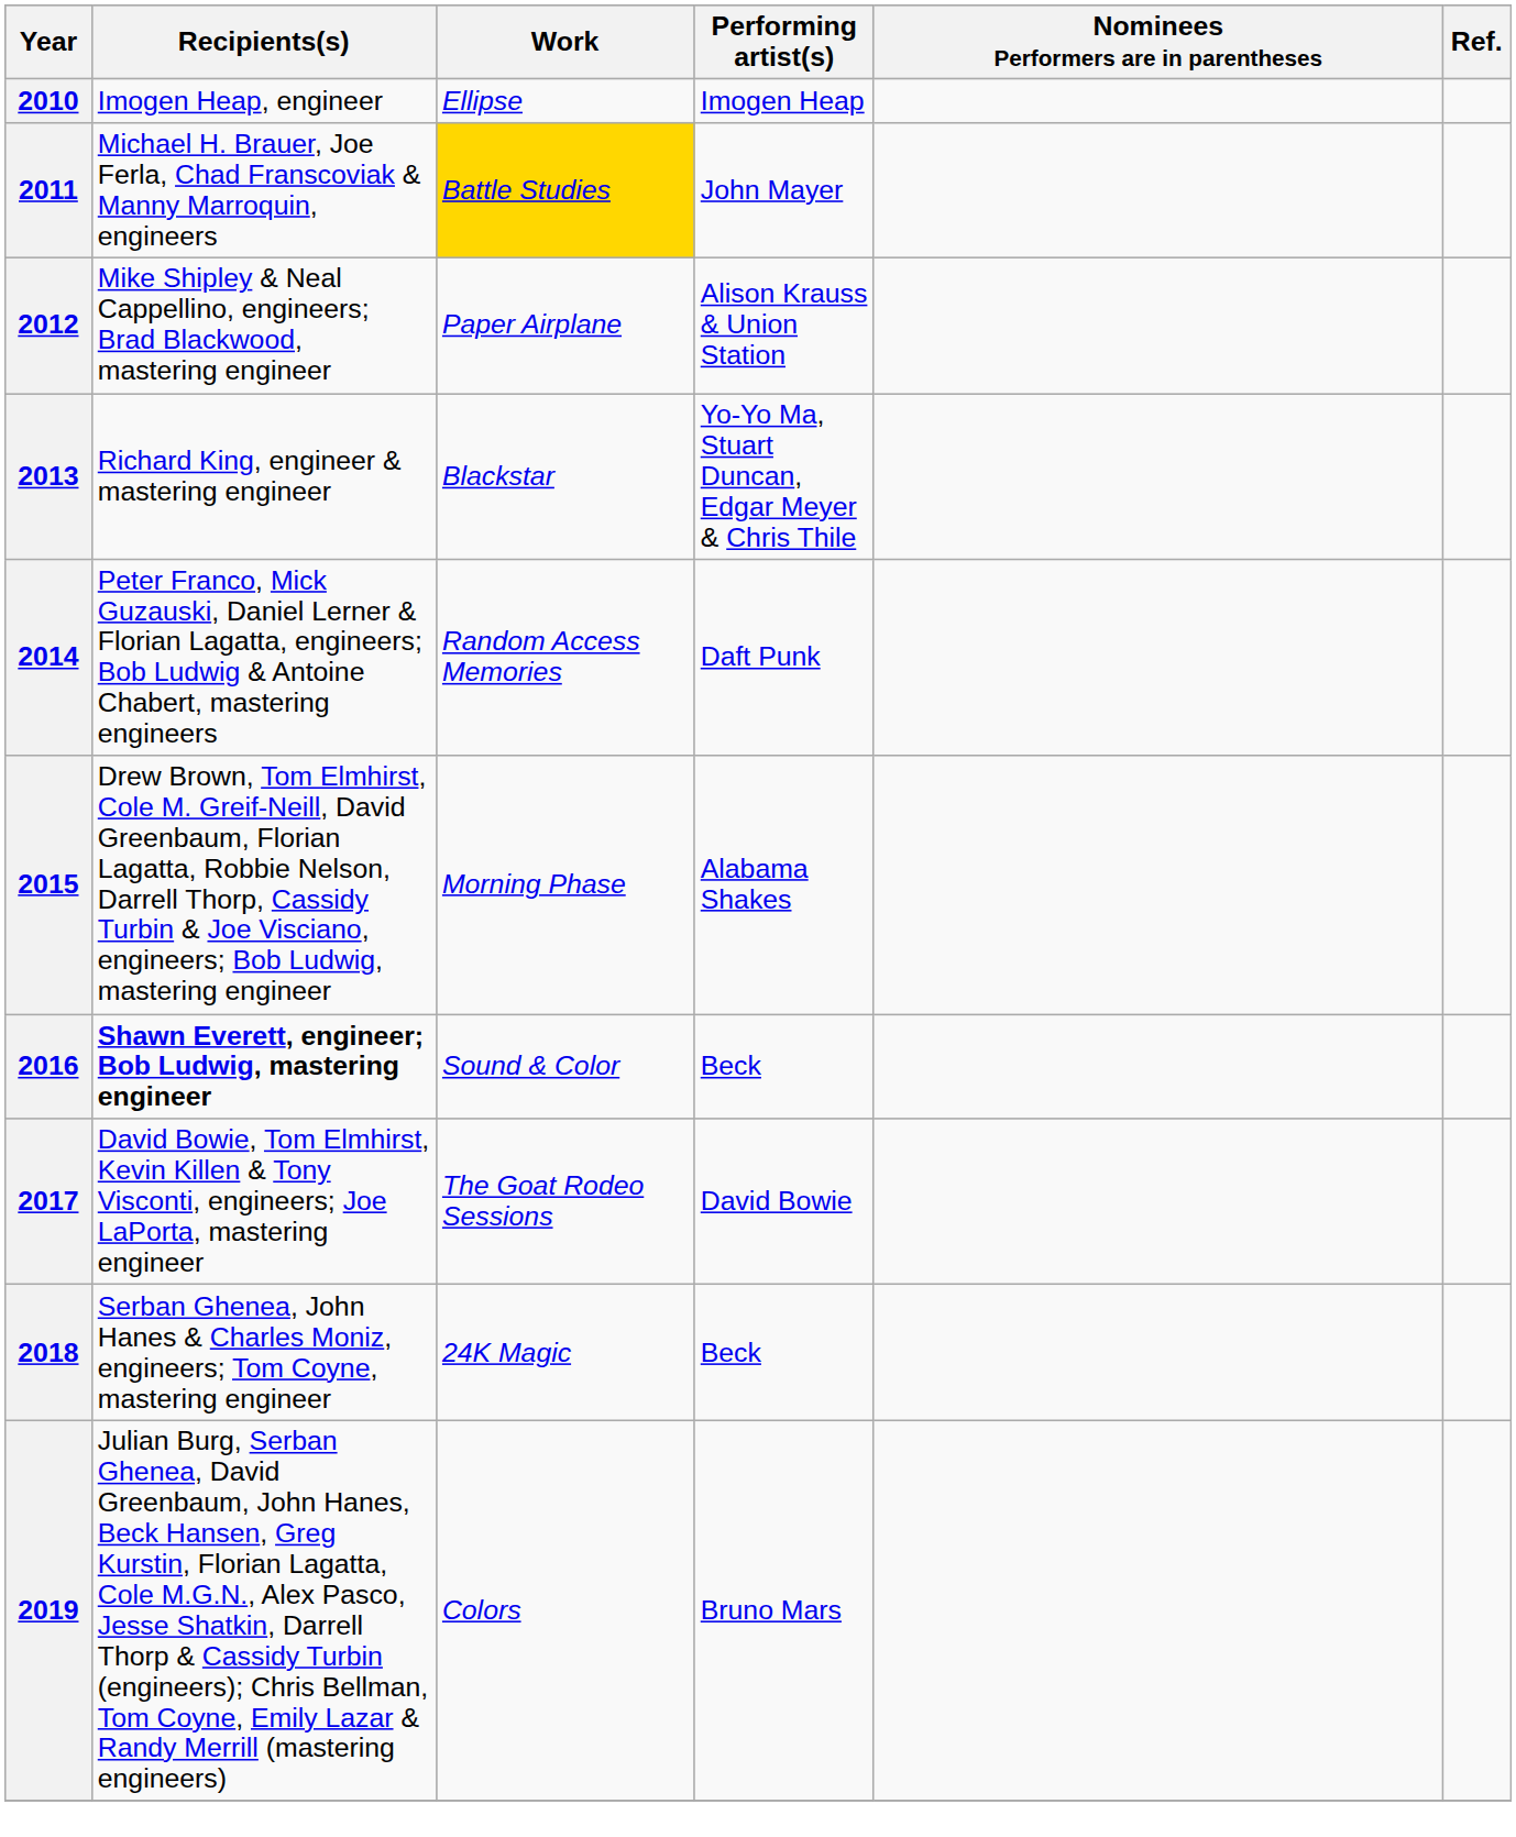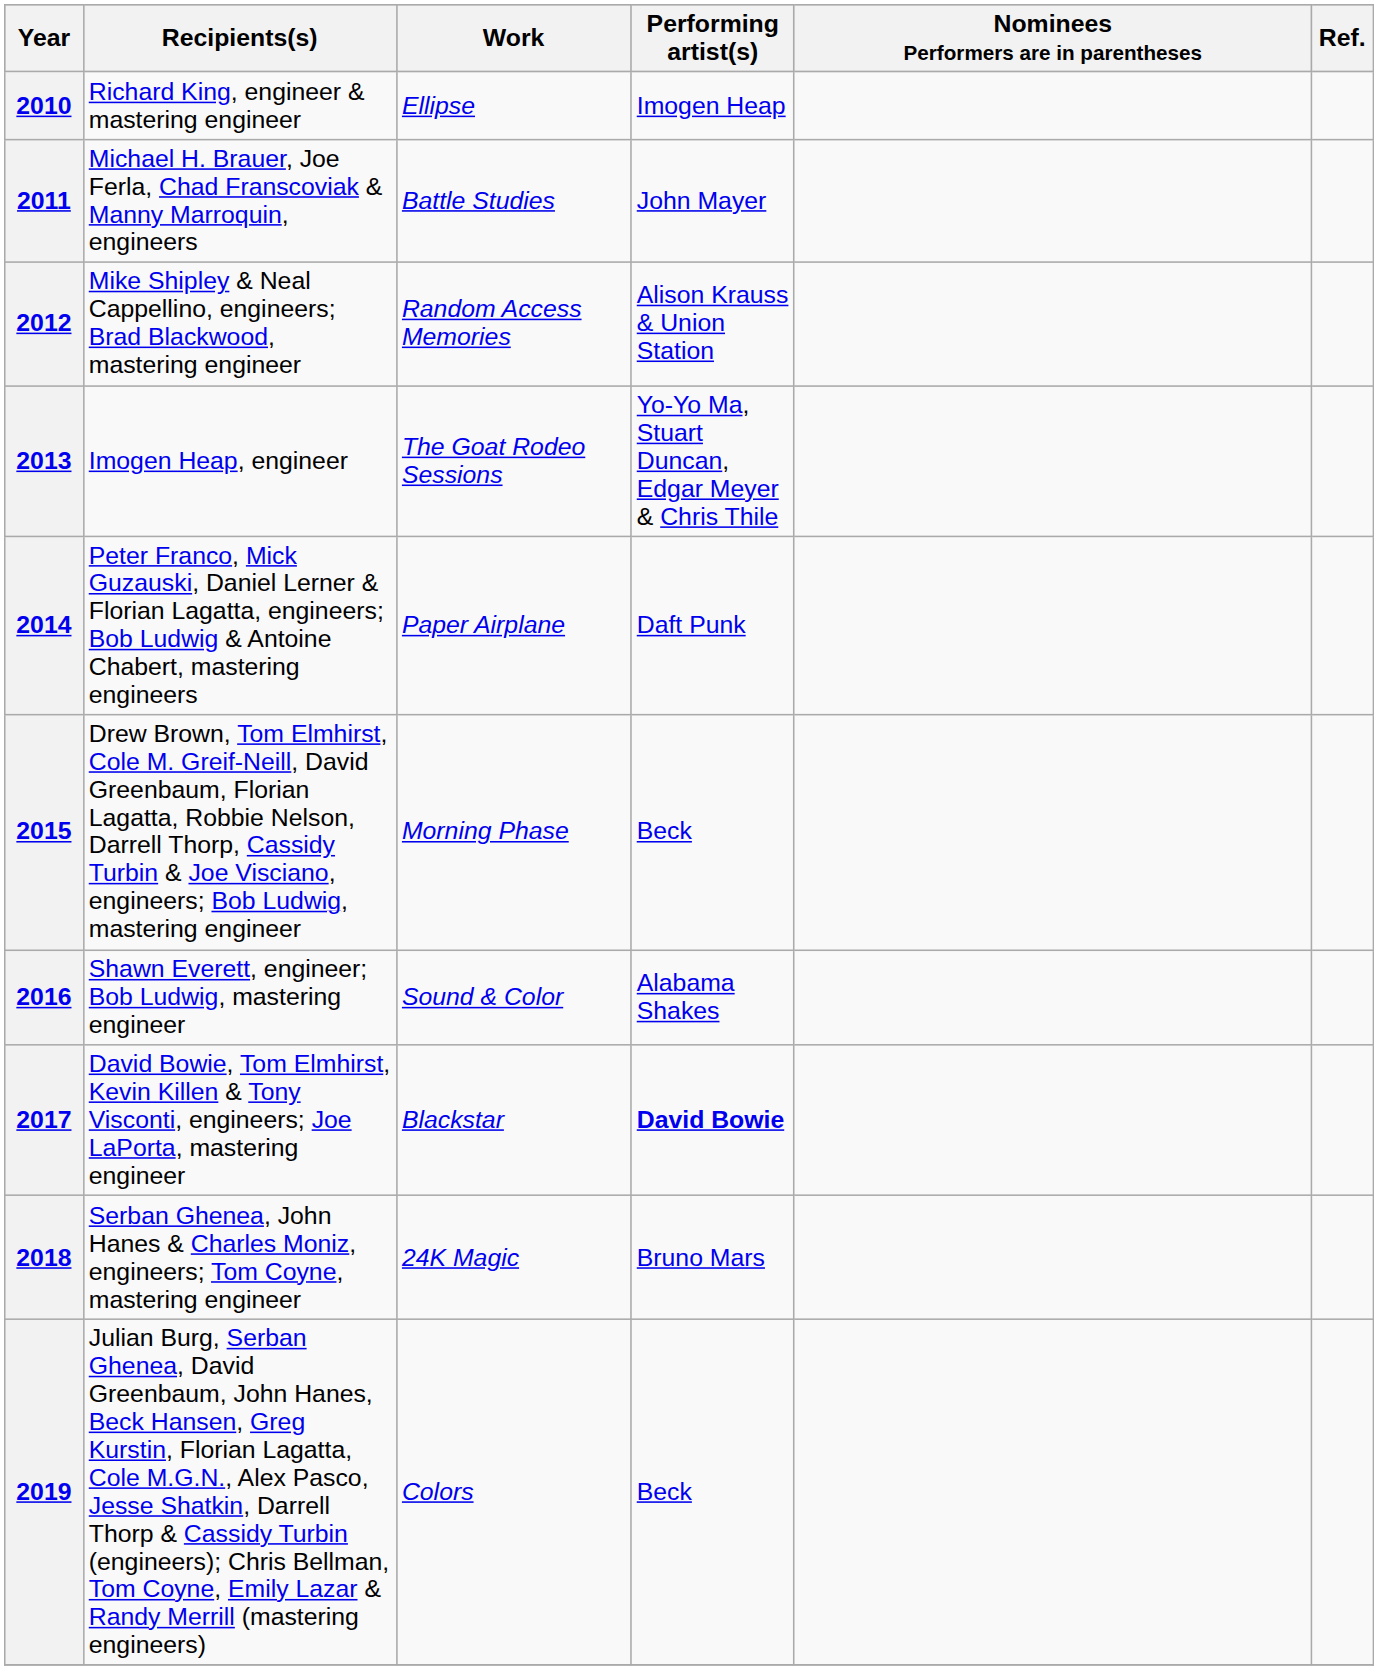 <table class="wikitable sortable" width="100%">
 <tr bgcolor="#bebebe">
 <th width="5%">Year</th>
 <th width="20%">Recipients(s)</th>
 <th width="15%">Work</th>
 <th width="10%">Performing artist(s)</th>
 <th width="33%" class=unsortable>Nominees<br><small>Performers are in parentheses</small></th>
 <th width="2%" class=unsortable>Ref.</th>
 </tr>
 <tr>
 <th scope="row" style="text-align:center;"><a href='#'>2010</a></th>
-<td><a href='#'>Imogen Heap</a>, engineer</td>
+<td><a href='#'>Richard King</a>, engineer & mastering engineer</td>
 <td><em><a href='#'>Ellipse</a></em></td>
 <td><a href='#'>Imogen Heap</a></td>
 <td></td>
 <td style="text-align:center;"></td>
 </tr>
 <tr>
 <th scope="row" style="text-align:center;"><a href='#'>2011</a></th>
 <td><a href='#'>Michael H. Brauer</a>, Joe Ferla, <a href='#'>Chad Franscoviak</a> & <a href='#'>Manny Marroquin</a>, engineers</td>
-<td style="background: gold;"><em><a href='#'>Battle Studies</a></em></td>
+<td><em><a href='#'>Battle Studies</a></em></td>
 <td><a href='#'>John Mayer</a></td>
 <td></td>
 <td style="text-align:center;"></td>
 </tr>
 <tr>
 <th scope="row" style="text-align:center;"><a href='#'>2012</a></th>
 <td><a href='#'>Mike Shipley</a> & Neal Cappellino, engineers; <a href='#'>Brad Blackwood</a>, mastering engineer</td>
-<td><em><a href='#'>Paper Airplane</a></em></td>
+<td><em><a href='#'>Random Access Memories</a></em></td>
 <td><a href='#'>Alison Krauss & Union Station</a></td>
 <td></td>
 <td style="text-align:center;"></td>
 </tr>
 <tr>
 <th scope="row" style="text-align:center;"><a href='#'>2013</a></th>
-<td><a href='#'>Richard King</a>, engineer & mastering engineer</td>
-<td><em><a href='#'>Blackstar</a></em></td>
+<td><a href='#'>Imogen Heap</a>, engineer</td>
+<td><em><a href='#'>The Goat Rodeo Sessions</a></em></td>
 <td><a href='#'>Yo-Yo Ma</a>, <a href='#'>Stuart Duncan</a>, <a href='#'>Edgar Meyer</a> & <a href='#'>Chris Thile</a></td>
 <td></td>
 <td style="text-align:center;"></td>
 </tr>
 <tr>
 <th scope="row" style="text-align:center;"><a href='#'>2014</a></th>
 <td><a href='#'>Peter Franco</a>, <a href='#'>Mick Guzauski</a>, Daniel Lerner & Florian Lagatta, engineers; <a href='#'>Bob Ludwig</a> & Antoine Chabert, mastering engineers</td>
-<td><em><a href='#'>Random Access Memories</a></em></td>
+<td><em><a href='#'>Paper Airplane</a></em></td>
 <td><a href='#'>Daft Punk</a></td>
 <td></td>
 <td style="text-align:center;"></td>
 </tr>
 <tr>
 <th scope="row" style="text-align:center;"><a href='#'>2015</a></th>
 <td>Drew Brown, <a href='#'>Tom Elmhirst</a>, <a href='#'>Cole M. Greif-Neill</a>, David Greenbaum, Florian Lagatta, Robbie Nelson, Darrell Thorp, <a href='#'>Cassidy Turbin</a> & <a href='#'>Joe Visciano</a>, engineers; <a href='#'>Bob Ludwig</a>, mastering engineer</td>
 <td><em><a href='#'>Morning Phase</a></em></td>
-<td><a href='#'>Alabama Shakes</a></td>
+<td><a href='#'>Beck</a></td>
 <td></td>
 <td style="text-align:center;"></td>
 </tr>
 <tr>
 <th scope="row" style="text-align:center;"><a href='#'>2016</a></th>
-<td><strong><a href='#'>Shawn Everett</a>, engineer; <a href='#'>Bob Ludwig</a>, mastering engineer</strong></td>
+<td><a href='#'>Shawn Everett</a>, engineer; <a href='#'>Bob Ludwig</a>, mastering engineer</td>
 <td><em><a href='#'>Sound & Color</a></em></td>
-<td><a href='#'>Beck</a></td>
+<td><a href='#'>Alabama Shakes</a></td>
 <td></td>
 <td style="text-align:center;"></td>
 </tr>
 <tr>
 <th scope="row" style="text-align:center;"><a href='#'>2017</a></th>
 <td><a href='#'>David Bowie</a>, <a href='#'>Tom Elmhirst</a>, <a href='#'>Kevin Killen</a> & <a href='#'>Tony Visconti</a>, engineers; <a href='#'>Joe LaPorta</a>, mastering engineer</td>
-<td><em><a href='#'>The Goat Rodeo Sessions</a></em></td>
-<td><a href='#'>David Bowie</a></td>
+<td><em><a href='#'>Blackstar</a></em></td>
+<td><strong><a href='#'>David Bowie</a></strong></td>
 <td></td>
 <td style="text-align:center;"><br></td>
 </tr>
 <tr>
 <th scope="row" style="text-align:center;"><a href='#'>2018</a></th>
 <td><a href='#'>Serban Ghenea</a>, John Hanes & <a href='#'>Charles Moniz</a>, engineers; <a href='#'>Tom Coyne</a>, mastering engineer</td>
 <td><em><a href='#'>24K Magic</a></em></td>
-<td><a href='#'>Beck</a></td>
+<td><a href='#'>Bruno Mars</a></td>
 <td></td>
 <td style="text-align:center;"></td>
 </tr>
 <tr>
 <th scope="row" style="text-align:center;"><a href='#'>2019</a></th>
 <td>Julian Burg, <a href='#'>Serban Ghenea</a>, David Greenbaum, John Hanes, <a href='#'>Beck Hansen</a>, <a href='#'>Greg Kurstin</a>, Florian Lagatta, <a href='#'>Cole M.G.N.</a>, Alex Pasco, <a href='#'>Jesse Shatkin</a>, Darrell Thorp & <a href='#'>Cassidy Turbin</a> (engineers); Chris Bellman, <a href='#'>Tom Coyne</a>, <a href='#'>Emily Lazar</a> & <a href='#'>Randy Merrill</a> (mastering engineers)</td>
 <td><em><a href='#'>Colors</a></em></td>
-<td><a href='#'>Bruno Mars</a></td>
+<td><a href='#'>Beck</a></td>
 <td></td>
 <td style="text-align:center;"></td>
 </tr>
 <tr>
 </tr>
 </table>
